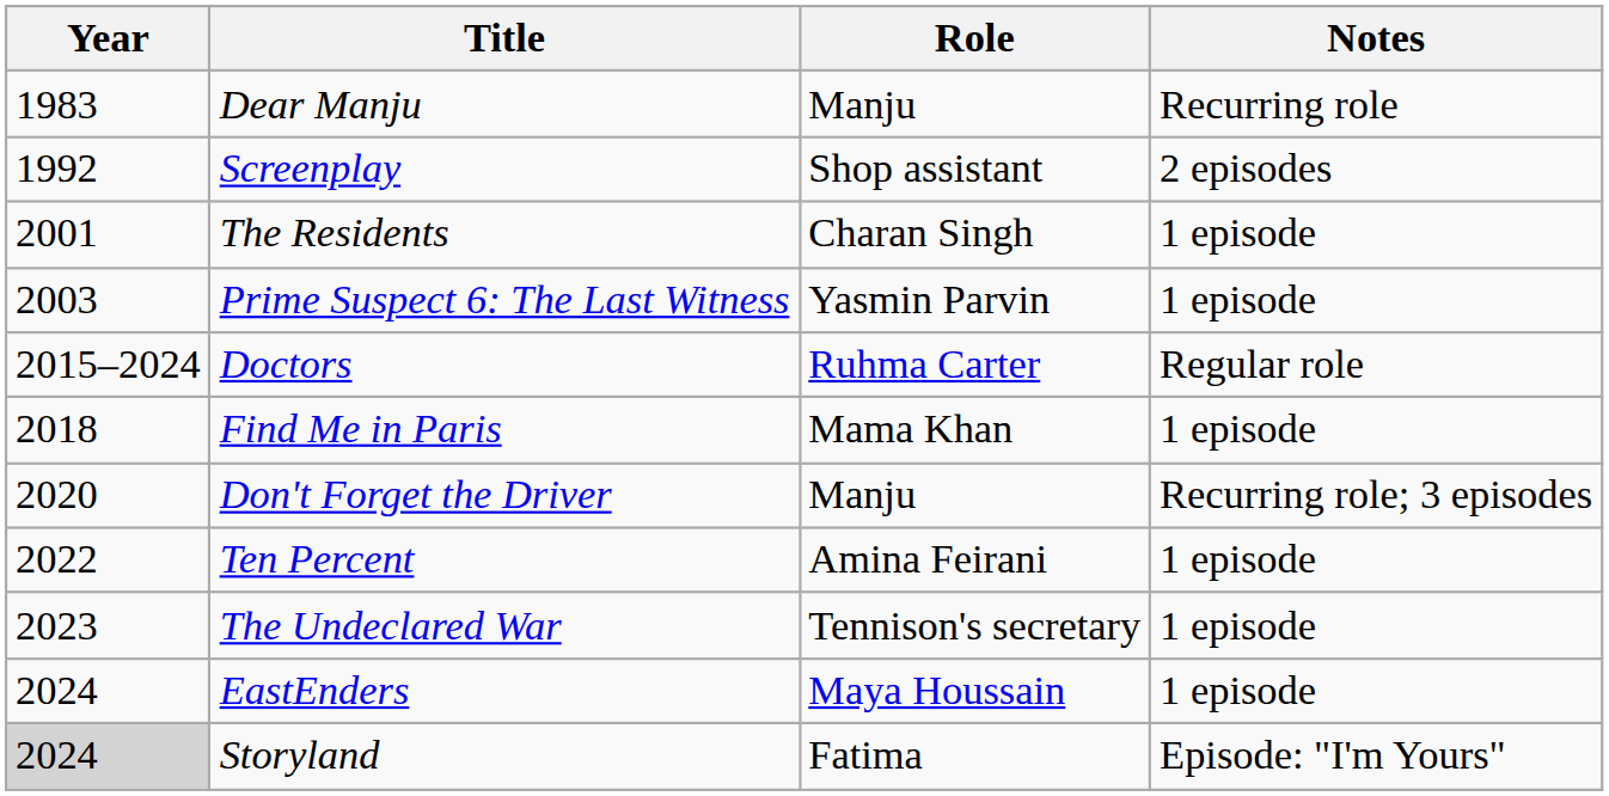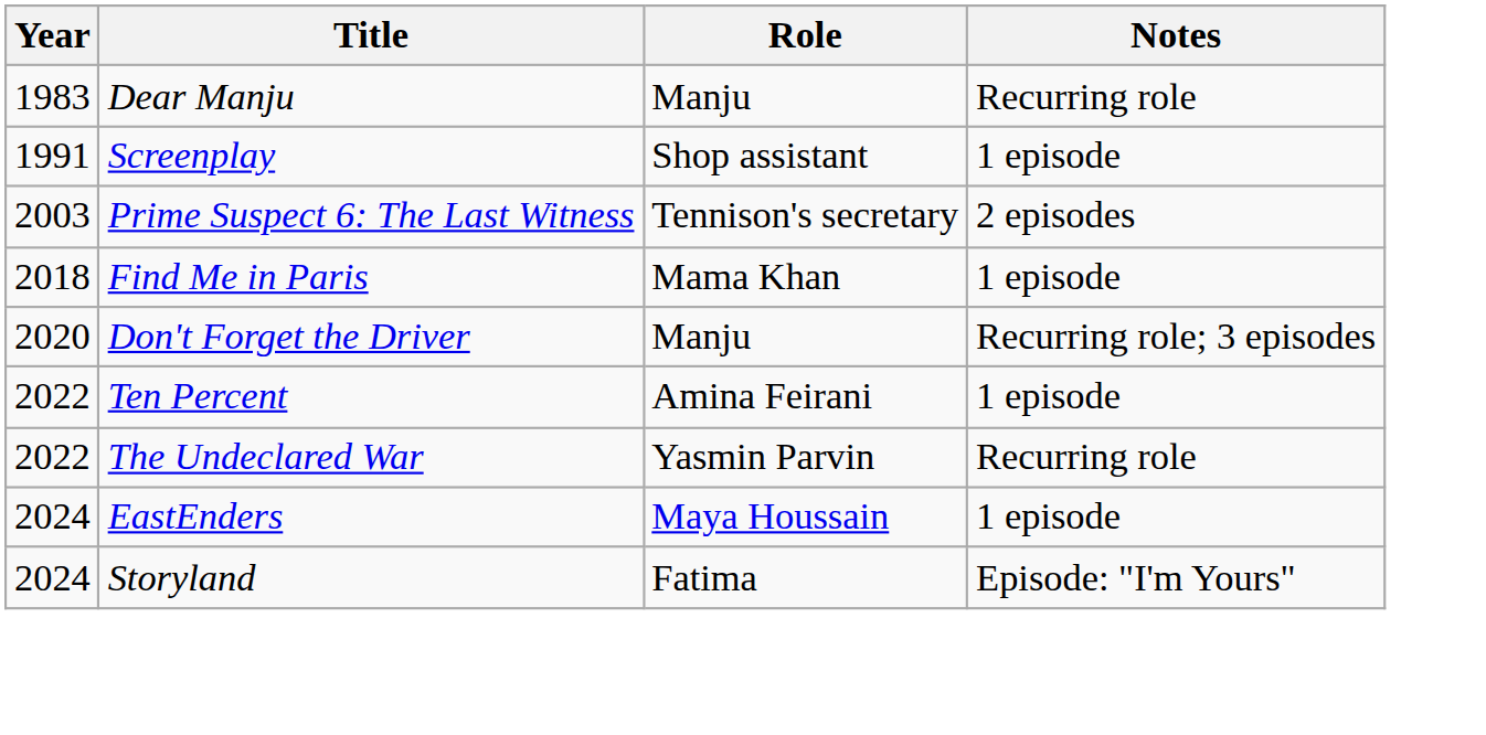 <table class="wikitable">
 <tr>
 <th>Year</th>
 <th>Title</th>
 <th>Role</th>
 <th>Notes</th>
 </tr>
 <tr>
 <td>1983</td>
 <td><em>Dear Manju</em></td>
 <td>Manju</td>
 <td>Recurring role</td>
 </tr>
 <tr>
-<td>1992</td>
+<td>1991</td>
 <td><em><a href='#'>Screenplay</a></em></td>
 <td>Shop assistant</td>
-<td>2 episodes</td>
-</tr>
-<tr>
-<td>2001</td>
-<td><em>The Residents</em></td>
-<td>Charan Singh</td>
 <td>1 episode</td>
 </tr>
 <tr>
 <td>2003</td>
 <td><em><a href='#'>Prime Suspect 6: The Last Witness</a></em></td>
-<td>Yasmin Parvin</td>
-<td>1 episode</td>
-</tr>
-<tr>
-<td>2015–2024</td>
-<td><em><a href='#'>Doctors</a></em></td>
-<td><a href='#'>Ruhma Carter</a></td>
-<td>Regular role</td>
+<td>Tennison's secretary</td>
+<td>2 episodes</td>
 </tr>
 <tr>
 <td>2018</td>
 <td><em><a href='#'>Find Me in Paris</a></em></td>
 <td>Mama Khan</td>
 <td>1 episode</td>
 </tr>
 <tr>
 <td>2020</td>
 <td><em><a href='#'>Don't Forget the Driver</a></em></td>
 <td>Manju</td>
 <td>Recurring role; 3 episodes</td>
 </tr>
 <tr>
 <td>2022</td>
 <td><em><a href='#'>Ten Percent</a></em></td>
 <td>Amina Feirani</td>
 <td>1 episode</td>
 </tr>
 <tr>
-<td>2023</td>
+<td>2022</td>
 <td><em><a href='#'>The Undeclared War</a></em></td>
-<td>Tennison's secretary</td>
-<td>1 episode</td>
+<td>Yasmin Parvin</td>
+<td>Recurring role</td>
 </tr>
 <tr>
 <td>2024</td>
 <td><em><a href='#'>EastEnders</a></em></td>
 <td><a href='#'>Maya Houssain</a></td>
 <td>1 episode</td>
 </tr>
 <tr>
-<td style="background: lightgrey;">2024</td>
+<td>2024</td>
 <td><em>Storyland</em></td>
 <td>Fatima</td>
 <td>Episode: "I'm Yours"</td>
 </tr>
 </table>
